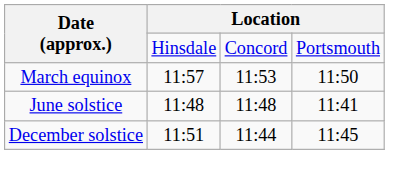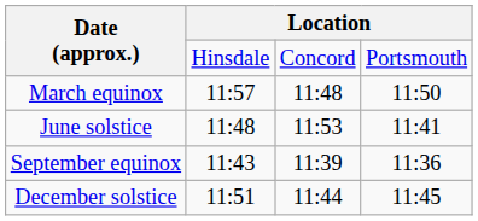 <table class="wikitable" style="text-align:center;">
 <tr>
 <th rowspan=2>Date<br>(approx.)</th>
 <th colspan=3>Location</th>
 </tr>
 <tr>
 <td><a href='#'>Hinsdale</a></td>
 <td><a href='#'>Concord</a></td>
 <td><a href='#'>Portsmouth</a></td>
 </tr>
 <tr>
 <td><a href='#'>March equinox</a></td>
 <td>11:57</td>
-<td>11:53</td>
+<td>11:48</td>
 <td>11:50</td>
 </tr>
 <tr>
 <td><a href='#'>June solstice</a></td>
 <td>11:48</td>
-<td>11:48</td>
+<td>11:53</td>
 <td>11:41</td>
+</tr>
+<tr>
+<td><a href='#'>September equinox</a></td>
+<td>11:43</td>
+<td>11:39</td>
+<td>11:36</td>
 </tr>
 <tr>
 <td><a href='#'>December solstice</a></td>
 <td>11:51</td>
 <td>11:44</td>
 <td>11:45</td>
 </tr>
 </table>
